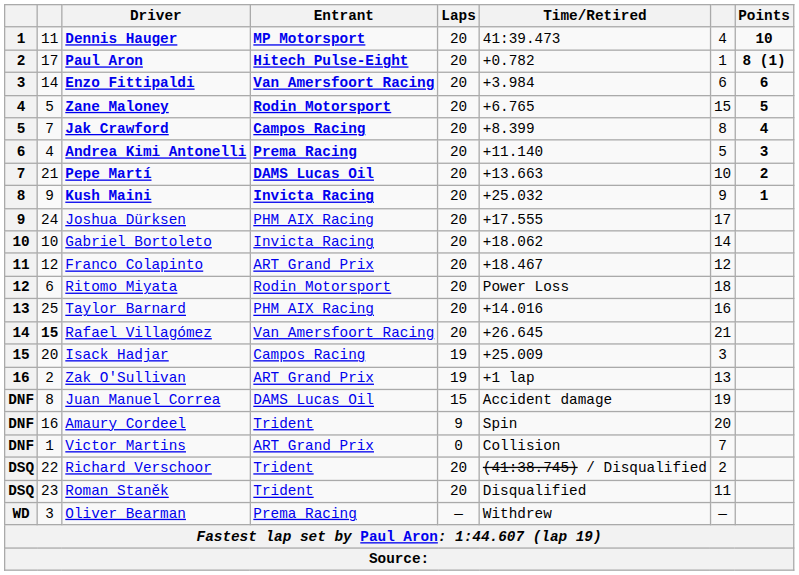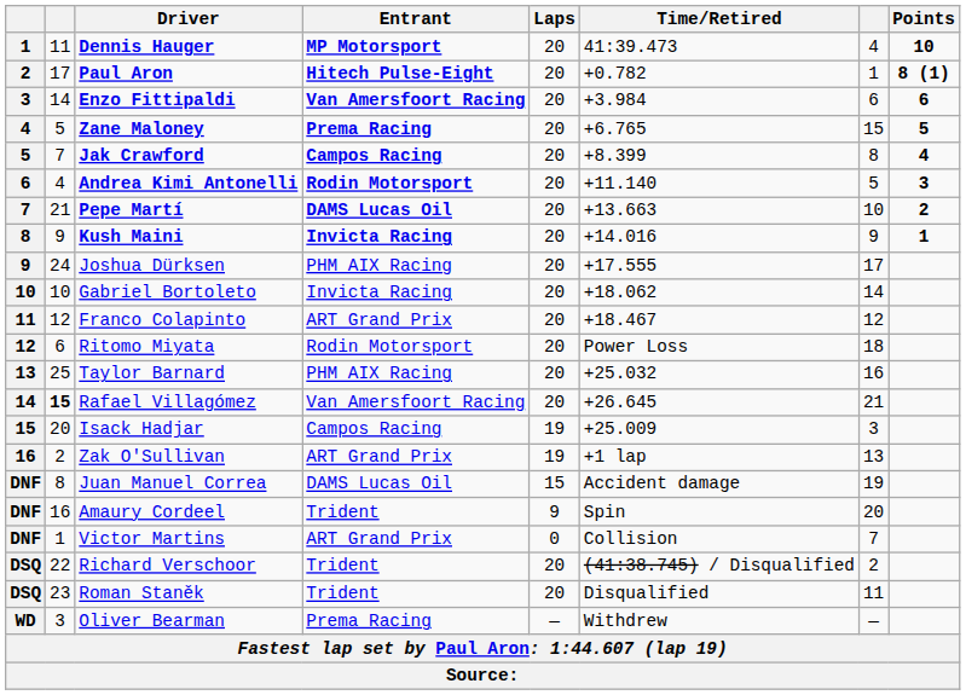 <table class="wikitable" style="font-size:85%">
 <tr>
 <th scope="col"></th>
 <th scope="col"></th>
 <th scope="col">Driver</th>
 <th scope="col">Entrant</th>
 <th scope="col">Laps</th>
 <th scope="col">Time/Retired</th>
 <th scope="col"></th>
 <th scope="col">Points</th>
 </tr>
 <tr>
 <th>1</th>
 <td align="center">11</td>
 <td> <strong><a href='#'>Dennis Hauger</a></strong></td>
 <td><strong><a href='#'>MP Motorsport</a></strong></td>
 <td align="center">20</td>
 <td>41:39.473</td>
 <td align="center">4</td>
 <td align="center"><strong>10</strong></td>
 </tr>
 <tr>
 <th>2</th>
 <td align="center">17</td>
 <td> <strong><a href='#'>Paul Aron</a></strong></td>
 <td><strong><a href='#'>Hitech Pulse-Eight</a></strong></td>
 <td align="center">20</td>
 <td>+0.782</td>
 <td align="center">1</td>
 <td align="center"><strong>8 (1)</strong></td>
 </tr>
 <tr>
 <th>3</th>
 <td align="center">14</td>
 <td> <strong><a href='#'>Enzo Fittipaldi</a></strong></td>
 <td><strong><a href='#'>Van Amersfoort Racing</a></strong></td>
 <td align="center">20</td>
 <td>+3.984</td>
 <td align="center">6</td>
 <td align="center"><strong>6</strong></td>
 </tr>
 <tr>
 <th>4</th>
 <td align="center">5</td>
 <td> <strong><a href='#'>Zane Maloney</a></strong></td>
-<td><strong><a href='#'>Rodin Motorsport</a></strong></td>
+<td><strong><a href='#'>Prema Racing</a></strong></td>
 <td align="center">20</td>
 <td>+6.765</td>
 <td align="center">15</td>
 <td align="center"><strong>5</strong></td>
 </tr>
 <tr>
 <th>5</th>
 <td align="center">7</td>
 <td> <strong><a href='#'>Jak Crawford</a></strong></td>
 <td><strong><a href='#'>Campos Racing</a></strong></td>
 <td align="center">20</td>
 <td>+8.399</td>
 <td align="center">8</td>
 <td align="center"><strong>4</strong></td>
 </tr>
 <tr>
 <th>6</th>
 <td align="center">4</td>
 <td> <strong><a href='#'>Andrea Kimi Antonelli</a></strong></td>
-<td><strong><a href='#'>Prema Racing</a></strong></td>
+<td><strong><a href='#'>Rodin Motorsport</a></strong></td>
 <td align="center">20</td>
 <td>+11.140</td>
 <td align="center">5</td>
 <td align="center"><strong>3</strong></td>
 </tr>
 <tr>
 <th>7</th>
 <td align="center">21</td>
 <td> <strong><a href='#'>Pepe Martí</a></strong></td>
 <td><strong><a href='#'>DAMS Lucas Oil</a></strong></td>
 <td align="center">20</td>
 <td>+13.663</td>
 <td align="center">10</td>
 <td align="center"><strong>2</strong></td>
 </tr>
 <tr>
 <th>8</th>
 <td align="center">9</td>
 <td> <strong><a href='#'>Kush Maini</a></strong></td>
 <td><strong><a href='#'>Invicta Racing</a></strong></td>
 <td align="center">20</td>
-<td>+25.032</td>
+<td>+14.016</td>
 <td align="center">9</td>
 <td align="center"><strong>1</strong></td>
 </tr>
 <tr>
 <th>9</th>
 <td align="center">24</td>
 <td> <a href='#'>Joshua Dürksen</a></td>
 <td><a href='#'>PHM AIX Racing</a></td>
 <td align="center">20</td>
 <td>+17.555</td>
 <td align="center">17</td>
 <td align="center"></td>
 </tr>
 <tr>
 <th>10</th>
 <td align="center">10</td>
 <td> <a href='#'>Gabriel Bortoleto</a></td>
 <td><a href='#'>Invicta Racing</a></td>
 <td align="center">20</td>
 <td>+18.062</td>
 <td align="center">14</td>
 <td></td>
 </tr>
 <tr>
 <th>11</th>
 <td align="center">12</td>
 <td> <a href='#'>Franco Colapinto</a></td>
 <td><a href='#'>ART Grand Prix</a></td>
 <td align="center">20</td>
 <td>+18.467</td>
 <td align="center">12</td>
 <td></td>
 </tr>
 <tr>
 <th>12</th>
 <td align="center">6</td>
 <td> <a href='#'>Ritomo Miyata</a></td>
 <td><a href='#'>Rodin Motorsport</a></td>
 <td align="center">20</td>
 <td>Power Loss</td>
 <td align="center">18</td>
 <td></td>
 </tr>
 <tr>
 <th>13</th>
 <td align="center">25</td>
 <td> <a href='#'>Taylor Barnard</a></td>
 <td><a href='#'>PHM AIX Racing</a></td>
 <td align="center">20</td>
-<td>+14.016</td>
+<td>+25.032</td>
 <td align="center">16</td>
 <td align="center"></td>
 </tr>
 <tr>
 <th>14</th>
 <td align="center"><strong>15</strong></td>
 <td> <a href='#'>Rafael Villagómez</a></td>
 <td><a href='#'>Van Amersfoort Racing</a></td>
 <td align="center">20</td>
 <td>+26.645</td>
 <td align="center">21</td>
 <td></td>
 </tr>
 <tr>
 <th>15</th>
 <td align="center">20</td>
 <td> <a href='#'>Isack Hadjar</a></td>
 <td><a href='#'>Campos Racing</a></td>
 <td align="center">19</td>
 <td>+25.009</td>
 <td align="center">3</td>
 <td></td>
 </tr>
 <tr>
 <th>16</th>
 <td align="center">2</td>
 <td> <a href='#'>Zak O'Sullivan</a></td>
 <td><a href='#'>ART Grand Prix</a></td>
 <td align="center">19</td>
 <td>+1 lap</td>
 <td align="center">13</td>
 <td></td>
 </tr>
 <tr>
 <th>DNF</th>
 <td align="center">8</td>
 <td> <a href='#'>Juan Manuel Correa</a></td>
 <td><a href='#'>DAMS Lucas Oil</a></td>
 <td align="center">15</td>
 <td>Accident damage</td>
 <td align="center">19</td>
 <td align="center"></td>
 </tr>
 <tr>
 <th>DNF</th>
 <td align="center">16</td>
 <td> <a href='#'>Amaury Cordeel</a></td>
 <td><a href='#'>Trident</a></td>
 <td align="center">9</td>
 <td>Spin</td>
 <td align="center">20</td>
 <td align="center"></td>
 </tr>
 <tr>
 <th>DNF</th>
 <td align="center">1</td>
 <td> <a href='#'>Victor Martins</a></td>
 <td><a href='#'>ART Grand Prix</a></td>
 <td align="center">0</td>
 <td>Collision</td>
 <td align="center">7</td>
 <td></td>
 </tr>
 <tr>
 <th>DSQ</th>
 <td align="center">22</td>
 <td> <a href='#'>Richard Verschoor</a></td>
 <td><a href='#'>Trident</a></td>
 <td align="center">20</td>
 <td><s>(41:38.745)</s> / Disqualified</td>
 <td align="center">2</td>
 <td align="center"></td>
 </tr>
 <tr>
 <th>DSQ</th>
 <td align="center">23</td>
 <td> <a href='#'>Roman Staněk</a></td>
 <td><a href='#'>Trident</a></td>
 <td align="center">20</td>
 <td>Disqualified</td>
 <td align="center">11</td>
 <td align="center"></td>
 </tr>
 <tr>
 <th>WD</th>
 <td align="center">3</td>
 <td> <a href='#'>Oliver Bearman</a></td>
 <td><a href='#'>Prema Racing</a></td>
 <td align="center">—</td>
 <td>Withdrew</td>
 <td align="center">—</td>
 <td align=“center”></td>
 </tr>
 <tr>
 <th colspan="8"><em>Fastest lap set by</em> <strong> <a href='#'>Paul Aron</a><strong><em>: 1:44.607 (lap 19)<em></th>
 </tr>
 <tr>
 <th colspan="8">Source:</th>
 </tr>
 </table>
